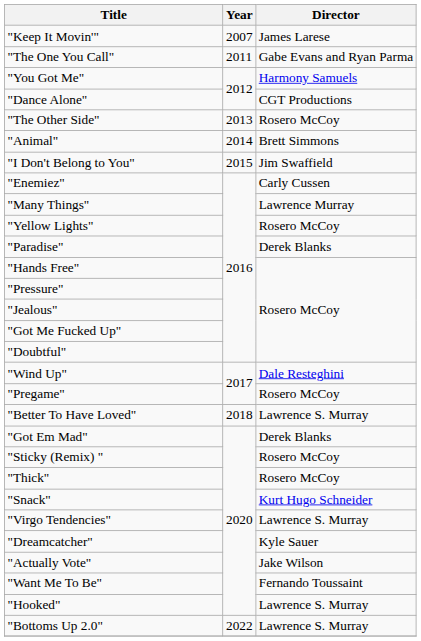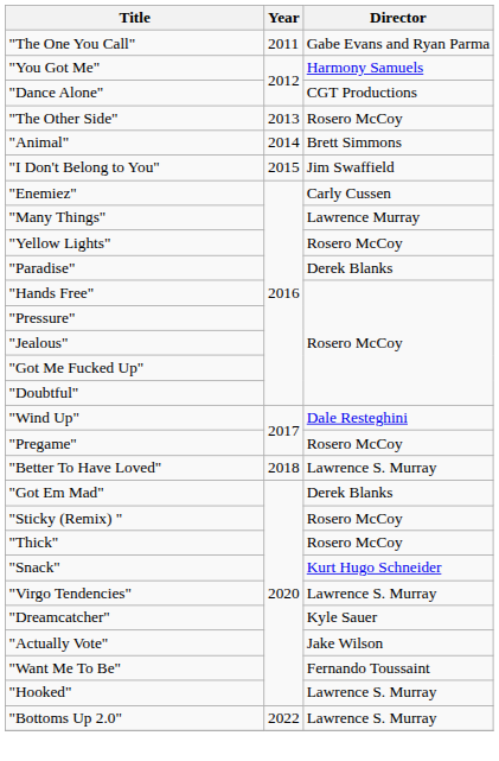 <table class="wikitable">
 <tr>
 <th scope="col" style="width:16em;">Title</th>
 <th>Year</th>
 <th>Director</th>
-</tr>
-<tr>
-<td scope="row">"Keep It Movin'"</td>
-<td>2007</td>
-<td>James Larese</td>
 </tr>
 <tr>
 <td scope="row">"The One You Call"</td>
 <td>2011</td>
 <td>Gabe Evans and Ryan Parma</td>
 </tr>
 <tr>
 <td scope="row">"You Got Me"</td>
 <td rowspan="2">2012</td>
 <td><a href='#'>Harmony Samuels</a></td>
 </tr>
 <tr>
 <td scope="row">"Dance Alone"</td>
 <td>CGT Productions</td>
 </tr>
 <tr>
 <td scope="row">"The Other Side"</td>
 <td>2013</td>
 <td>Rosero McCoy</td>
 </tr>
 <tr>
 <td scope="row">"Animal"</td>
 <td>2014</td>
 <td>Brett Simmons</td>
 </tr>
 <tr>
 <td scope="row">"I Don't Belong to You"</td>
 <td>2015</td>
 <td>Jim Swaffield</td>
 </tr>
 <tr>
 <td scope="row">"Enemiez"</td>
 <td rowspan="9">2016</td>
 <td>Carly Cussen</td>
 </tr>
 <tr>
 <td scope="row">"Many Things"</td>
 <td>Lawrence Murray</td>
 </tr>
 <tr>
 <td scope="row">"Yellow Lights"</td>
 <td>Rosero McCoy</td>
 </tr>
 <tr>
 <td scope="row">"Paradise"</td>
 <td>Derek Blanks</td>
 </tr>
 <tr>
 <td scope="row">"Hands Free"</td>
 <td rowspan="5">Rosero McCoy</td>
 </tr>
 <tr>
 <td scope="row">"Pressure"</td>
 </tr>
 <tr>
 <td scope="row">"Jealous"</td>
 </tr>
 <tr>
 <td scope="row">"Got Me Fucked Up"</td>
 </tr>
 <tr>
 <td scope="row">"Doubtful"</td>
 </tr>
 <tr>
 <td scope="row">"Wind Up"</td>
 <td rowspan="2">2017</td>
 <td><a href='#'>Dale Resteghini</a></td>
 </tr>
 <tr>
 <td scope="row">"Pregame"</td>
 <td>Rosero McCoy</td>
 </tr>
 <tr>
 <td scope="row">"Better To Have Loved"</td>
 <td>2018</td>
 <td>Lawrence S. Murray</td>
 </tr>
 <tr>
 <td scope="row">"Got Em Mad"</td>
 <td rowspan="9">2020</td>
 <td>Derek Blanks</td>
 </tr>
 <tr>
 <td scope="row">"Sticky (Remix) "</td>
 <td>Rosero McCoy</td>
 </tr>
 <tr>
 <td scope="row">"Thick"</td>
 <td>Rosero McCoy</td>
 </tr>
 <tr>
 <td scope="row">"Snack"</td>
 <td><a href='#'>Kurt Hugo Schneider</a></td>
 </tr>
 <tr>
 <td scope="row">"Virgo Tendencies"</td>
 <td>Lawrence S. Murray</td>
 </tr>
 <tr>
 <td scope="row">"Dreamcatcher"</td>
 <td>Kyle Sauer</td>
 </tr>
 <tr>
 <td scope="row">"Actually Vote"</td>
 <td>Jake Wilson</td>
 </tr>
 <tr>
 <td scope="row">"Want Me To Be"</td>
 <td>Fernando Toussaint</td>
 </tr>
 <tr>
 <td scope="row">"Hooked"</td>
 <td>Lawrence S. Murray</td>
 </tr>
 <tr>
 <td scope="row">"Bottoms Up 2.0"</td>
 <td>2022</td>
 <td>Lawrence S. Murray</td>
 </tr>
 <tr>
 </tr>
 </table>
